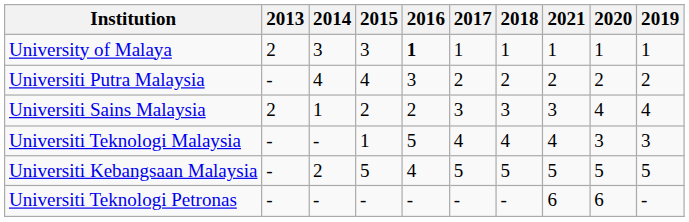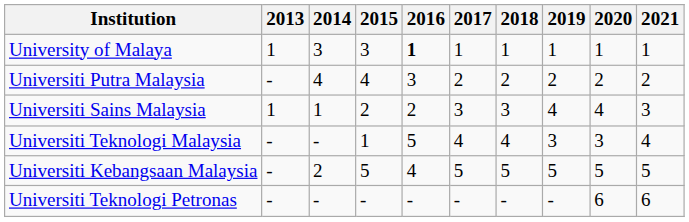 <table class="sortable wikitable" border="1">
 <tr>
 <th>Institution</th>
 <th>2013</th>
 <th>2014</th>
 <th>2015</th>
 <th>2016</th>
 <th>2017</th>
 <th>2018</th>
+<th>2019</th>
+<th>2020</th>
 <th>2021</th>
-<th>2020</th>
-<th>2019</th>
 </tr>
 <tr>
 <td><a href='#'>University of Malaya</a></td>
-<td>2</td>
+<td>1</td>
 <td>3</td>
 <td>3</td>
 <td><strong>1</strong></td>
 <td>1</td>
 <td>1</td>
 <td>1</td>
 <td>1</td>
 <td>1</td>
 </tr>
 <tr>
 <td><a href='#'>Universiti Putra Malaysia</a></td>
 <td>-</td>
 <td>4</td>
 <td>4</td>
 <td>3</td>
 <td>2</td>
 <td>2</td>
 <td>2</td>
 <td>2</td>
 <td>2</td>
 </tr>
 <tr>
 <td><a href='#'>Universiti Sains Malaysia</a></td>
-<td>2</td>
+<td>1</td>
 <td>1</td>
 <td>2</td>
 <td>2</td>
 <td>3</td>
 <td>3</td>
-<td>3</td>
 <td>4</td>
 <td>4</td>
+<td>3</td>
 </tr>
 <tr>
 <td><a href='#'>Universiti Teknologi Malaysia</a></td>
 <td>-</td>
 <td>-</td>
 <td>1</td>
 <td>5</td>
 <td>4</td>
 <td>4</td>
-<td>4</td>
 <td>3</td>
 <td>3</td>
+<td>4</td>
 </tr>
 <tr>
 <td><a href='#'>Universiti Kebangsaan Malaysia</a></td>
 <td>-</td>
 <td>2</td>
 <td>5</td>
 <td>4</td>
 <td>5</td>
 <td>5</td>
 <td>5</td>
 <td>5</td>
 <td>5</td>
 </tr>
 <tr>
 <td><a href='#'>Universiti Teknologi Petronas</a></td>
 <td>-</td>
 <td>-</td>
 <td>-</td>
 <td>-</td>
 <td>-</td>
 <td>-</td>
+<td>-</td>
 <td>6</td>
 <td>6</td>
-<td>-</td>
 </tr>
 </table>
